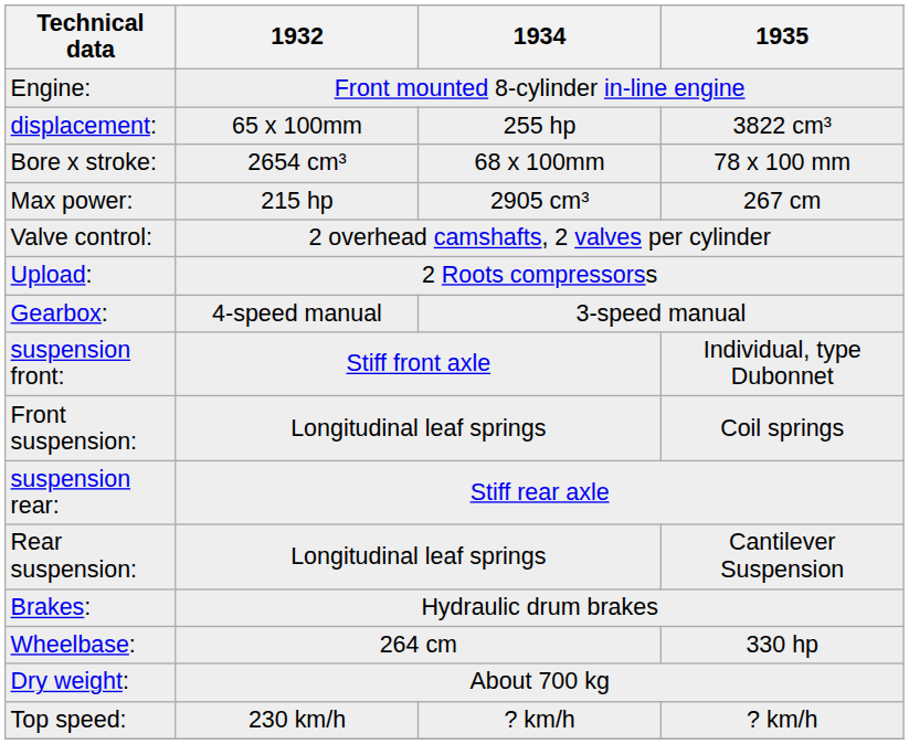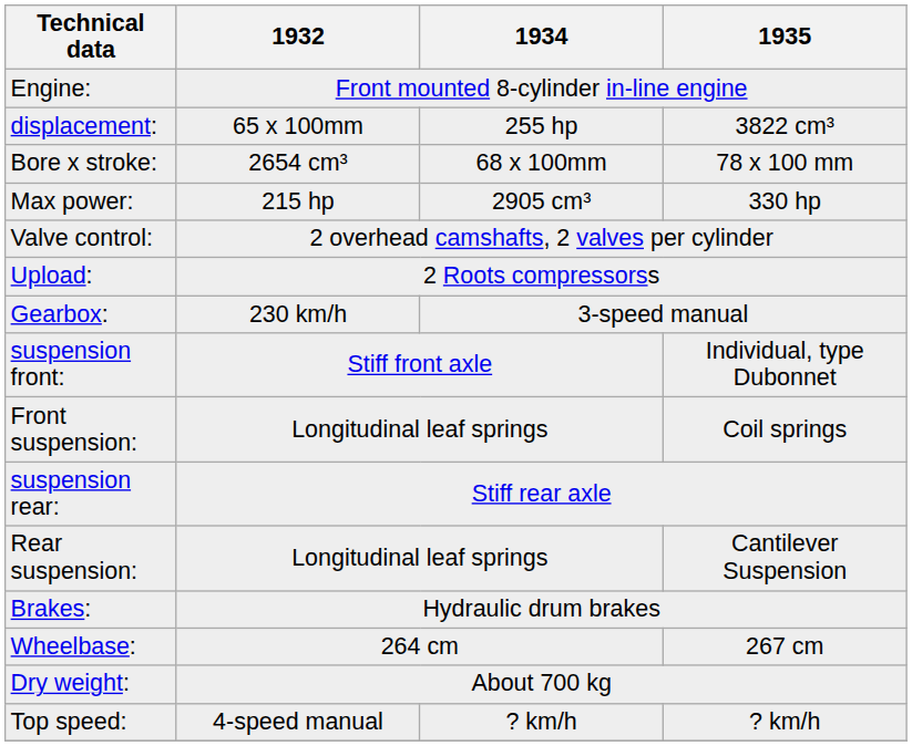 <table class="prettytable">
 <tr ---- bgcolor="#DDDDDD">
 <th width="19%">Technical data</th>
 <th width="27%">1932</th>
 <th width="27%">1934</th>
 <th width="27%">1935</th>
 </tr>
 <tr ---- bgcolor="#EEEEEE">
 <td>Engine: </td>
 <td colspan="3" align="center"><a href='#'>Front mounted</a> 8-cylinder <a href='#'>in-line engine</a></td>
 </tr>
 <tr ---- bgcolor="#EEEEEE">
 <td><a href='#'>displacement</a>: </td>
 <td align="center">65 x 100mm</td>
 <td align="center">255 hp</td>
 <td align="center">3822 cm³</td>
 </tr>
 <tr ---- bgcolor="#EEEEEE">
 <td>Bore x stroke: </td>
 <td align="center">2654 cm³</td>
 <td align="center">68 x 100mm</td>
 <td align="center">78 x 100 mm</td>
 </tr>
 <tr ---- bgcolor="#EEEEEE">
 <td>Max power: </td>
 <td align="center">215 hp</td>
 <td align="center">2905 cm³</td>
-<td align="center">267 cm</td>
+<td align="center">330 hp</td>
 </tr>
 <tr ---- bgcolor="#EEEEEE">
 <td>Valve control: </td>
 <td colspan="3" align="center">2 overhead <a href='#'>camshafts</a>, 2 <a href='#'>valves</a> per cylinder</td>
 </tr>
 <tr ---- bgcolor="#EEEEEE">
 <td><a href='#'>Upload</a>: </td>
 <td colspan="3" align="center">2 <a href='#'>Roots compressors</a>s</td>
 </tr>
 <tr ---- bgcolor="#EEEEEE">
 <td><a href='#'>Gearbox</a>: </td>
-<td align="center">4-speed manual</td>
+<td align="center">230 km/h</td>
 <td colspan="2" align="center">3-speed manual</td>
 </tr>
 <tr ---- bgcolor="#EEEEEE">
 <td><a href='#'>suspension</a> front: </td>
 <td colspan="2" align="center"><a href='#'>Stiff front axle</a></td>
 <td align="center">Individual, type Dubonnet</td>
 </tr>
 <tr ---- bgcolor="#EEEEEE">
 <td>Front suspension: </td>
 <td colspan="2" align="center">Longitudinal leaf springs</td>
 <td align="center">Coil springs</td>
 </tr>
 <tr ---- bgcolor="#EEEEEE">
 <td><a href='#'>suspension</a> rear: </td>
 <td colspan="3" align="center"><a href='#'>Stiff rear axle</a></td>
 </tr>
 <tr ---- bgcolor="#EEEEEE">
 <td>Rear suspension: </td>
 <td colspan="2" align="center">Longitudinal leaf springs</td>
 <td align="center">Cantilever Suspension</td>
 </tr>
 <tr ---- bgcolor="#EEEEEE">
 <td><a href='#'>Brakes</a>: </td>
 <td colspan="3" align="center">Hydraulic drum brakes</td>
 </tr>
 <tr ---- bgcolor="#EEEEEE">
 <td><a href='#'>Wheelbase</a>: </td>
 <td colspan="2" align="center">264 cm</td>
-<td align="center">330 hp</td>
+<td align="center">267 cm</td>
 </tr>
 <tr ---- bgcolor="#EEEEEE">
 <td><a href='#'>Dry weight</a>: </td>
 <td colspan="3" align="center">About 700 kg</td>
 </tr>
 <tr ---- bgcolor="#EEEEEE">
 <td>Top speed: </td>
-<td align="center">230 km/h</td>
+<td align="center">4-speed manual</td>
 <td align="center">?  km/h</td>
 <td align="center">?  km/h</td>
 </tr>
 <tr ---- bgcolor="#EEEEEE">
 </tr>
 </table>
